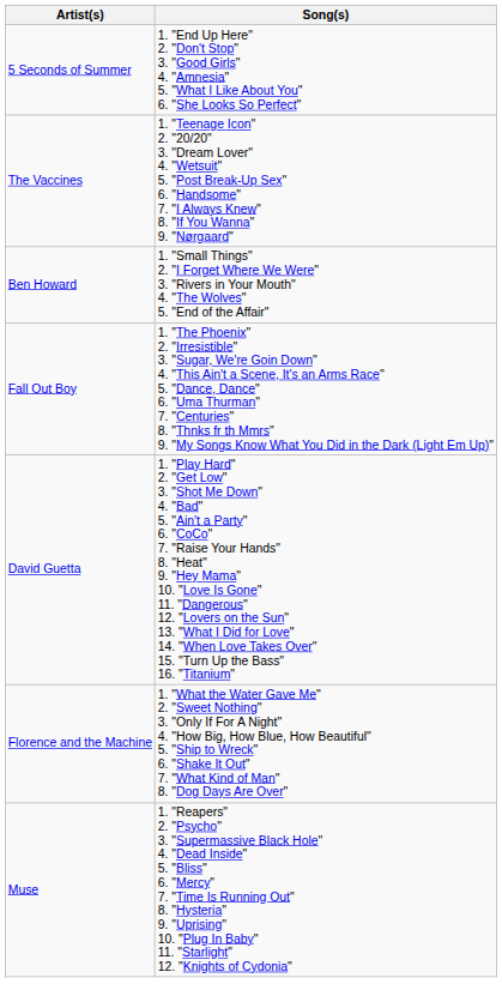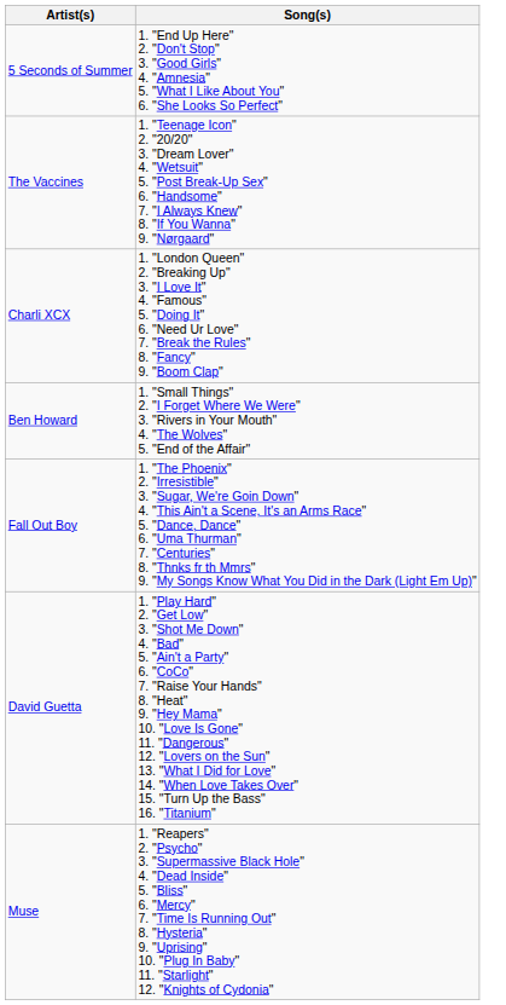 <table class="wikitable">
 <tr>
 <th>Artist(s)</th>
 <th>Song(s)</th>
 </tr>
 <tr>
 <td><a href='#'>5 Seconds of Summer</a></td>
 <td>1. "End Up Here"<br>2. "<a href='#'>Don't Stop</a>"<br>3. "<a href='#'>Good Girls</a>"<br>4. "<a href='#'>Amnesia</a>"<br>5. "<a href='#'>What I Like About You</a>"<br> 6. "<a href='#'>She Looks So Perfect</a>"</td>
 </tr>
 <tr>
 <td><a href='#'>The Vaccines</a></td>
 <td>1. "<a href='#'>Teenage Icon</a>"<br>2. "20/20"<br>3. "Dream Lover"<br>4. "<a href='#'>Wetsuit</a>"<br>5. "<a href='#'>Post Break-Up Sex</a>"<br> 6. "<a href='#'>Handsome</a>"<br> 7. "<a href='#'>I Always Knew</a>"<br> 8. "<a href='#'>If You Wanna</a>"<br> 9. "<a href='#'>Nørgaard</a>"</td>
 </tr>
 <tr>
+<td><a href='#'>Charli XCX</a></td>
+<td>1. "London Queen"<br>2. "Breaking Up"<br> 3. "<a href='#'>I Love It</a>"<br> 4. "Famous"<br> 5. "<a href='#'>Doing It</a>"<br> 6. "Need Ur Love"<br> 7. "<a href='#'>Break the Rules</a>"<br> 8. "<a href='#'>Fancy</a>"<br> 9. "<a href='#'>Boom Clap</a>"</td>
+</tr>
+<tr>
 <td><a href='#'>Ben Howard</a></td>
 <td>1. "Small Things"<br>2. "<a href='#'>I Forget Where We Were</a>"<br> 3. "Rivers in Your Mouth"<br> 4. "<a href='#'>The Wolves</a>"<br> 5. "End of the Affair"</td>
 </tr>
 <tr>
 <td><a href='#'>Fall Out Boy</a></td>
 <td>1. "<a href='#'>The Phoenix</a>"<br> 2. "<a href='#'>Irresistible</a>"<br> 3. "<a href='#'>Sugar, We're Goin Down</a>"<br> 4. "<a href='#'>This Ain't a Scene, It's an Arms Race</a>"<br> 5. "<a href='#'>Dance, Dance</a>"<br> 6. "<a href='#'>Uma Thurman</a>"<br> 7. "<a href='#'>Centuries</a>"<br> 8. "<a href='#'>Thnks fr th Mmrs</a>"<br> 9. "<a href='#'>My Songs Know What You Did in the Dark (Light Em Up)</a>"</td>
 </tr>
 <tr>
 <td><a href='#'>David Guetta</a></td>
 <td>1. "<a href='#'>Play Hard</a>"<br> 2. "<a href='#'>Get Low</a>"<br> 3. "<a href='#'>Shot Me Down</a>"<br> 4. "<a href='#'>Bad</a>"<br> 5. "<a href='#'>Ain't a Party</a>"<br> 6. "<a href='#'>CoCo</a>"<br> 7. "Raise Your Hands"<br> 8. "Heat"<br> 9. "<a href='#'>Hey Mama</a>"<br> 10. "<a href='#'>Love Is Gone</a>"<br> 11. "<a href='#'>Dangerous</a>"<br> 12. "<a href='#'>Lovers on the Sun</a>"<br> 13. "<a href='#'>What I Did for Love</a>"<br> 14. "<a href='#'>When Love Takes Over</a>"<br> 15. "Turn Up the Bass"<br> 16. "<a href='#'>Titanium</a>"</td>
 </tr>
 <tr>
-<td><a href='#'>Florence and the Machine</a></td>
-<td>1. "<a href='#'>What the Water Gave Me</a>"<br> 2. "<a href='#'>Sweet Nothing</a>"<br> 3. "Only If For A Night"<br> 4. "How Big, How Blue, How Beautiful"<br> 5. "<a href='#'>Ship to Wreck</a>"<br> 6. "<a href='#'>Shake It Out</a>"<br> 7. "<a href='#'>What Kind of Man</a>"<br> 8. "<a href='#'>Dog Days Are Over</a>"</td>
-</tr>
-<tr>
 <td><a href='#'>Muse</a></td>
 <td>1. "Reapers"<br> 2. "<a href='#'>Psycho</a>"<br> 3. "<a href='#'>Supermassive Black Hole</a>"<br> 4. "<a href='#'>Dead Inside</a>"<br> 5. "<a href='#'>Bliss</a>"<br> 6. "<a href='#'>Mercy</a>"<br> 7. "<a href='#'>Time Is Running Out</a>"<br> 8. "<a href='#'>Hysteria</a>"<br> 9. "<a href='#'>Uprising</a>"<br> 10. "<a href='#'>Plug In Baby</a>"<br> 11. "<a href='#'>Starlight</a>"<br> 12. "<a href='#'>Knights of Cydonia</a>"</td>
 </tr>
 </table>
